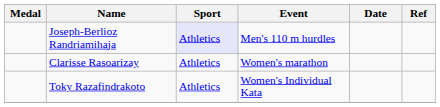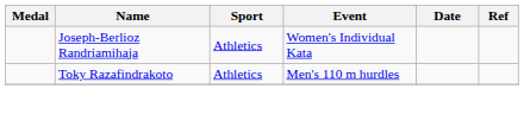 <table class="wikitable sortable" style="font-size:100%">
 <tr>
 <th width="60">Medal</th>
 <th width="250">Name</th>
 <th width="100">Sport</th>
 <th width="230">Event</th>
 <th width="100">Date</th>
 <th width="55">Ref</th>
 </tr>
 <tr>
 <td></td>
 <td><a href='#'>Joseph-Berlioz Randriamihaja</a></td>
-<td style="background: lavender;"><a href='#'>Athletics</a></td>
-<td><a href='#'>Men's 110 m hurdles</a></td>
-<td></td>
-<td></td>
-</tr>
-<tr>
-<td></td>
-<td><a href='#'>Clarisse Rasoarizay</a></td>
 <td><a href='#'>Athletics</a></td>
-<td><a href='#'>Women's marathon</a></td>
+<td><a href='#'> Women's Individual Kata</a></td>
 <td></td>
 <td></td>
 </tr>
 <tr>
 <td></td>
 <td><a href='#'>Toky Razafindrakoto</a></td>
 <td><a href='#'>Athletics</a></td>
-<td><a href='#'> Women's Individual Kata</a></td>
+<td><a href='#'>Men's 110 m hurdles</a></td>
 <td></td>
 <td></td>
 </tr>
 <tr>
 </tr>
 </table>
